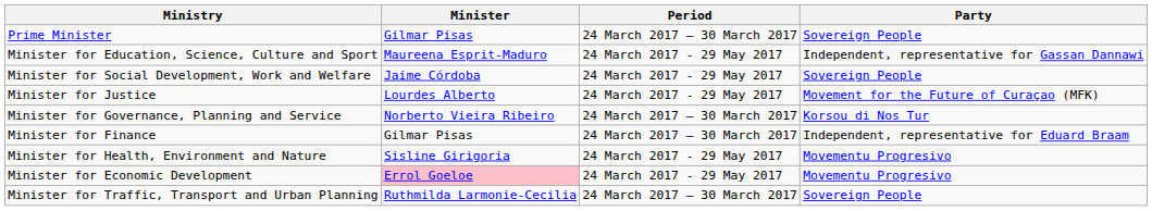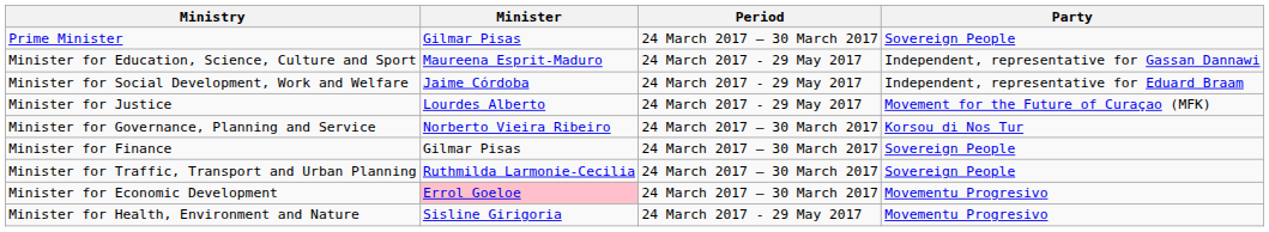 <table class="wikitable">
 <tr>
 <th>Ministry</th>
 <th>Minister</th>
 <th>Period</th>
 <th>Party</th>
 </tr>
 <tr>
 <td><a href='#'>Prime Minister</a></td>
 <td><a href='#'>Gilmar Pisas</a></td>
 <td>24 March 2017 – 30 March 2017</td>
 <td><a href='#'>Sovereign People</a></td>
 </tr>
 <tr>
 <td>Minister for Education, Science, Culture and Sport</td>
 <td><a href='#'>Maureena Esprit-Maduro</a></td>
 <td>24 March 2017 - 29 May 2017</td>
 <td>Independent, representative for <a href='#'>Gassan Dannawi</a></td>
 </tr>
 <tr>
 <td>Minister for Social Development, Work and Welfare</td>
 <td><a href='#'>Jaime Córdoba</a></td>
 <td>24 March 2017 - 29 May 2017</td>
-<td><a href='#'>Sovereign People</a></td>
+<td>Independent, representative for <a href='#'>Eduard Braam</a></td>
 </tr>
 <tr>
 <td>Minister for Justice</td>
 <td><a href='#'>Lourdes Alberto</a></td>
 <td>24 March 2017 - 29 May 2017</td>
 <td><a href='#'>Movement for the Future of Curaçao</a> (MFK)</td>
 </tr>
 <tr>
 <td>Minister for Governance, Planning and Service</td>
 <td><a href='#'>Norberto Vieira Ribeiro</a></td>
 <td>24 March 2017 – 30 March 2017</td>
 <td><a href='#'>Korsou di Nos Tur</a></td>
 </tr>
 <tr>
 <td>Minister for Finance</td>
 <td>Gilmar Pisas</td>
 <td>24 March 2017 – 30 March 2017</td>
-<td>Independent, representative for <a href='#'>Eduard Braam</a></td>
+<td><a href='#'>Sovereign People</a></td>
+</tr>
+<tr>
+<td>Minister for Traffic, Transport and Urban Planning</td>
+<td><a href='#'>Ruthmilda Larmonie-Cecilia</a></td>
+<td>24 March 2017 – 30 March 2017</td>
+<td><a href='#'>Sovereign People</a></td>
+</tr>
+<tr>
+<td>Minister for Economic Development</td>
+<td style="background: pink;"><a href='#'>Errol Goeloe</a></td>
+<td>24 March 2017 – 30 March 2017</td>
+<td><a href='#'>Movementu Progresivo</a></td>
 </tr>
 <tr>
 <td>Minister for Health, Environment and Nature</td>
 <td><a href='#'>Sisline Girigoria</a></td>
 <td>24 March 2017 - 29 May 2017</td>
 <td><a href='#'>Movementu Progresivo</a></td>
 </tr>
-<tr>
-<td>Minister for Economic Development</td>
-<td style="background: pink;"><a href='#'>Errol Goeloe</a></td>
-<td>24 March 2017 - 29 May 2017</td>
-<td><a href='#'>Movementu Progresivo</a></td>
-</tr>
-<tr>
-<td>Minister for Traffic, Transport and Urban Planning</td>
-<td><a href='#'>Ruthmilda Larmonie-Cecilia</a></td>
-<td>24 March 2017 – 30 March 2017</td>
-<td><a href='#'>Sovereign People</a></td>
-</tr>
 </table>
